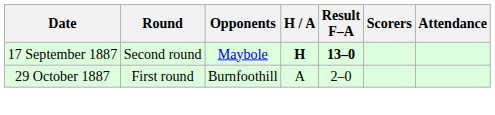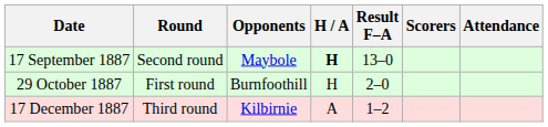 <table class="wikitable" style="text-align:center">
 <tr>
 <th>Date</th>
 <th>Round</th>
 <th>Opponents</th>
 <th>H / A</th>
 <th>Result<br>F–A</th>
 <th>Scorers</th>
 <th>Attendance</th>
 </tr>
 <tr bgcolor=#ddffdd>
 <td>17 September 1887</td>
 <td>Second round</td>
 <td><a href='#'>Maybole</a></td>
 <td><strong>H</strong></td>
-<td><strong>13–0</strong></td>
+<td>13–0</td>
 <td></td>
 <td></td>
 </tr>
 <tr bgcolor=#ddffdd>
 <td>29 October 1887</td>
 <td>First round</td>
 <td>Burnfoothill</td>
-<td>A</td>
+<td>H</td>
 <td>2–0</td>
 <td></td>
 <td></td>
 </tr>
+<tr bgcolor=#ffdddd>
+<td>17 December 1887</td>
+<td>Third round</td>
+<td><a href='#'>Kilbirnie</a></td>
+<td>A</td>
+<td>1–2</td>
+<td></td>
+<td></td>
+</tr>
 </table>
